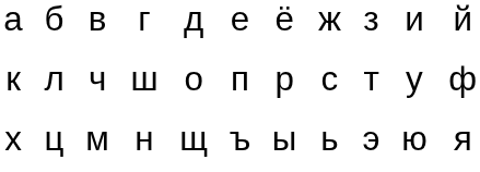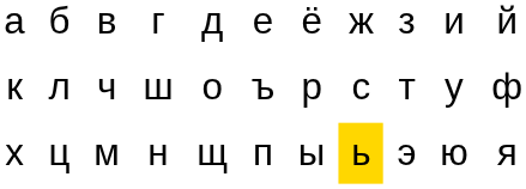 <table cellpadding="4" style="margin:auto; text-align:center;">
 <tr>
 <td>а<br></td>
 <td>б<br></td>
 <td>в<br></td>
 <td>г<br></td>
 <td>д<br></td>
 <td>е<br></td>
 <td>ё<br></td>
 <td>ж<br></td>
 <td>з<br></td>
 <td>и<br></td>
 <td>й<br></td>
 </tr>
 <tr>
 <td>к<br></td>
 <td>л<br></td>
 <td>ч<br></td>
 <td>ш<br></td>
 <td>о<br></td>
-<td>п<br></td>
+<td>ъ<br></td>
 <td>р<br></td>
 <td>с<br></td>
 <td>т<br></td>
 <td>у<br></td>
 <td>ф<br></td>
 </tr>
 <tr>
 <td>х<br></td>
 <td>ц<br></td>
 <td>м<br></td>
 <td>н<br></td>
 <td>щ<br></td>
-<td>ъ<br></td>
+<td>п<br></td>
 <td>ы<br> </td>
-<td>ь<br></td>
+<td style="background: gold;">ь<br></td>
 <td>э<br></td>
 <td>ю<br></td>
 <td>я<br></td>
 </tr>
 </table>
